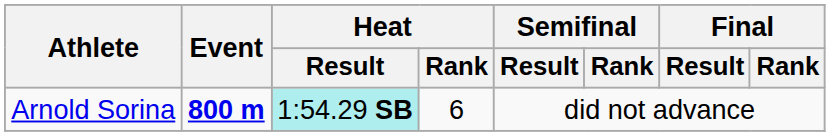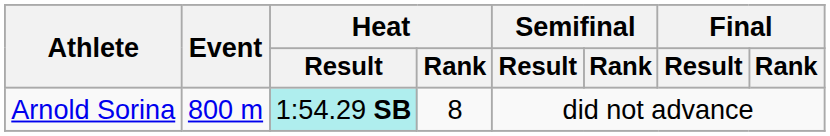 <table class="wikitable" style="font-size:90%">
 <tr>
 <th rowspan="2">Athlete</th>
 <th rowspan="2">Event</th>
 <th colspan="2">Heat</th>
 <th colspan="2">Semifinal</th>
 <th colspan="2">Final</th>
 </tr>
 <tr style="font-size:95%">
 <th>Result</th>
 <th>Rank</th>
 <th>Result</th>
 <th>Rank</th>
 <th>Result</th>
 <th>Rank</th>
 </tr>
 <tr align=center>
 <td align=left><a href='#'>Arnold Sorina</a></td>
-<td align=left><strong><a href='#'>800 m</a></strong></td>
+<td align=left><a href='#'>800 m</a></td>
 <td style="background: paleturquoise;">1:54.29 <strong>SB</strong></td>
-<td>6</td>
+<td>8</td>
 <td colspan="4">did not advance</td>
 </tr>
 </table>
